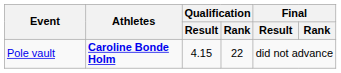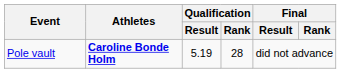 <table class="wikitable" border="1" style="font-size:90%">
 <tr>
 <th rowspan="2" width=100>Event</th>
 <th rowspan="2" width=120>Athletes</th>
 <th colspan="2">Qualification</th>
 <th colspan="2">Final</th>
 </tr>
 <tr>
 <th>Result</th>
 <th>Rank</th>
 <th>Result</th>
 <th>Rank</th>
 </tr>
 <tr>
 <td><a href='#'>Pole vault</a></td>
 <td><strong><a href='#'>Caroline Bonde Holm</a></strong></td>
-<td align=center>4.15</td>
-<td align=center>22</td>
+<td align=center>5.19</td>
+<td align=center>28</td>
 <td align=center colspan="2">did not advance</td>
 </tr>
 </table>
